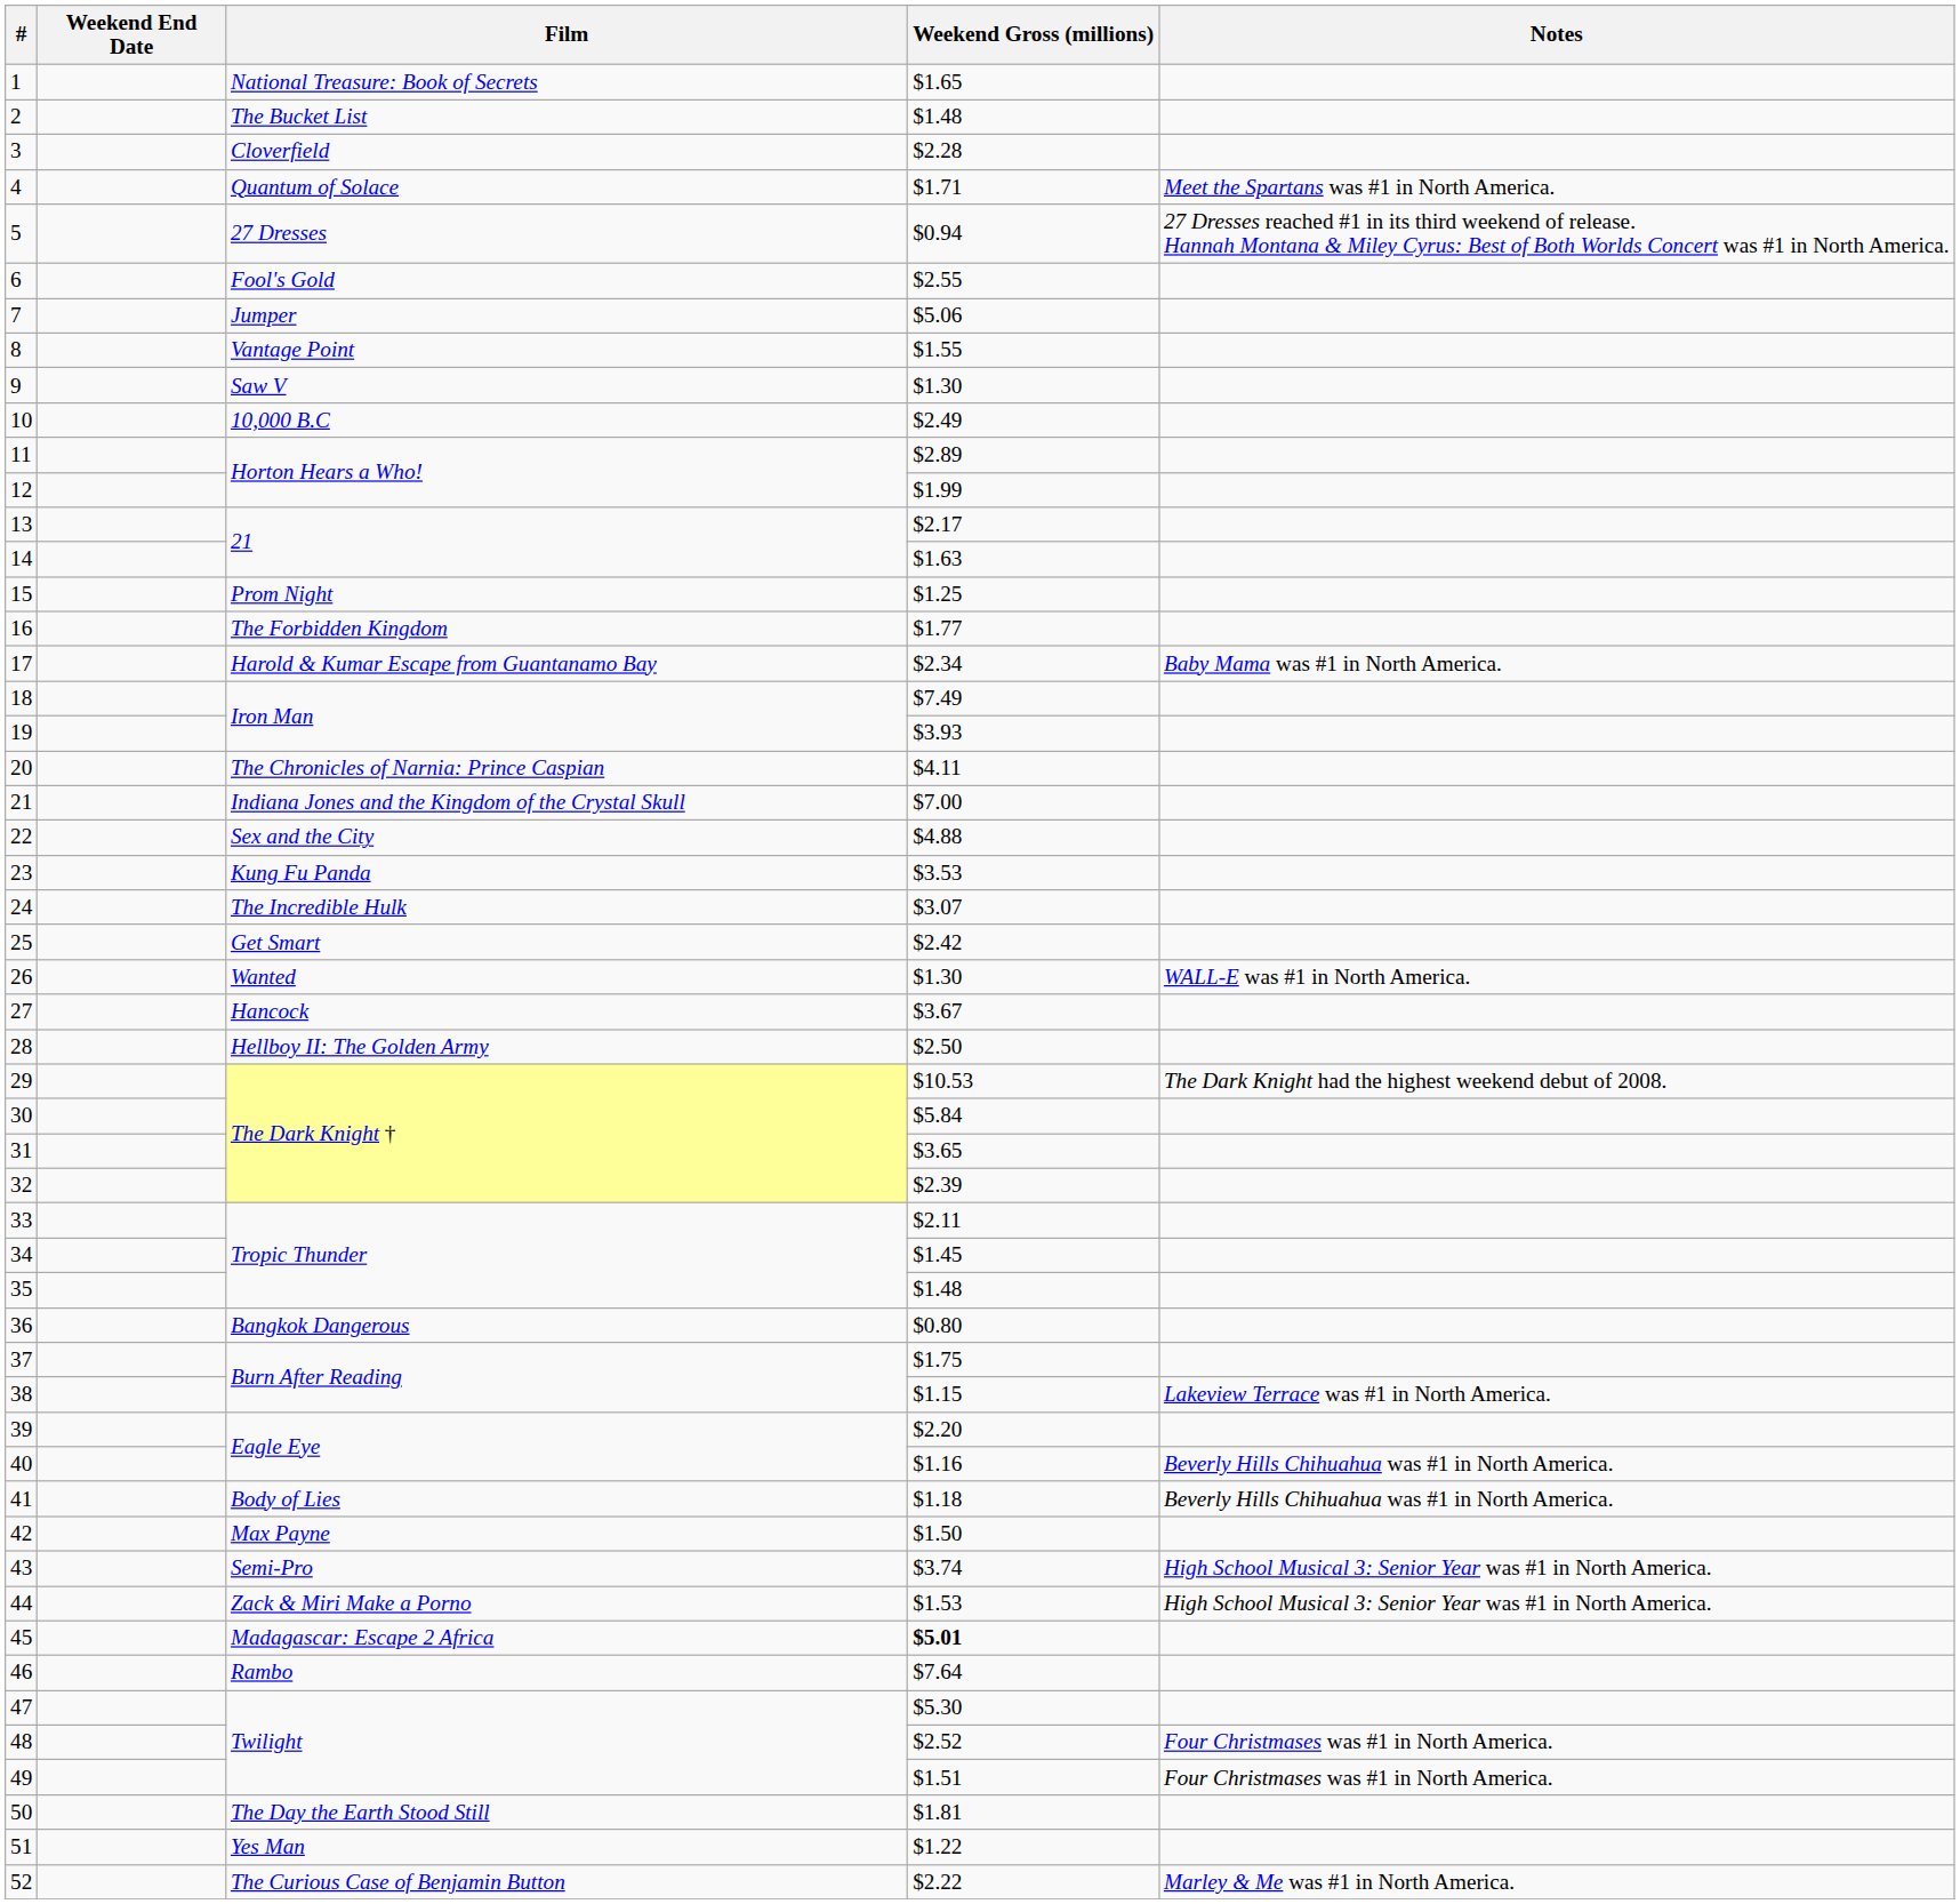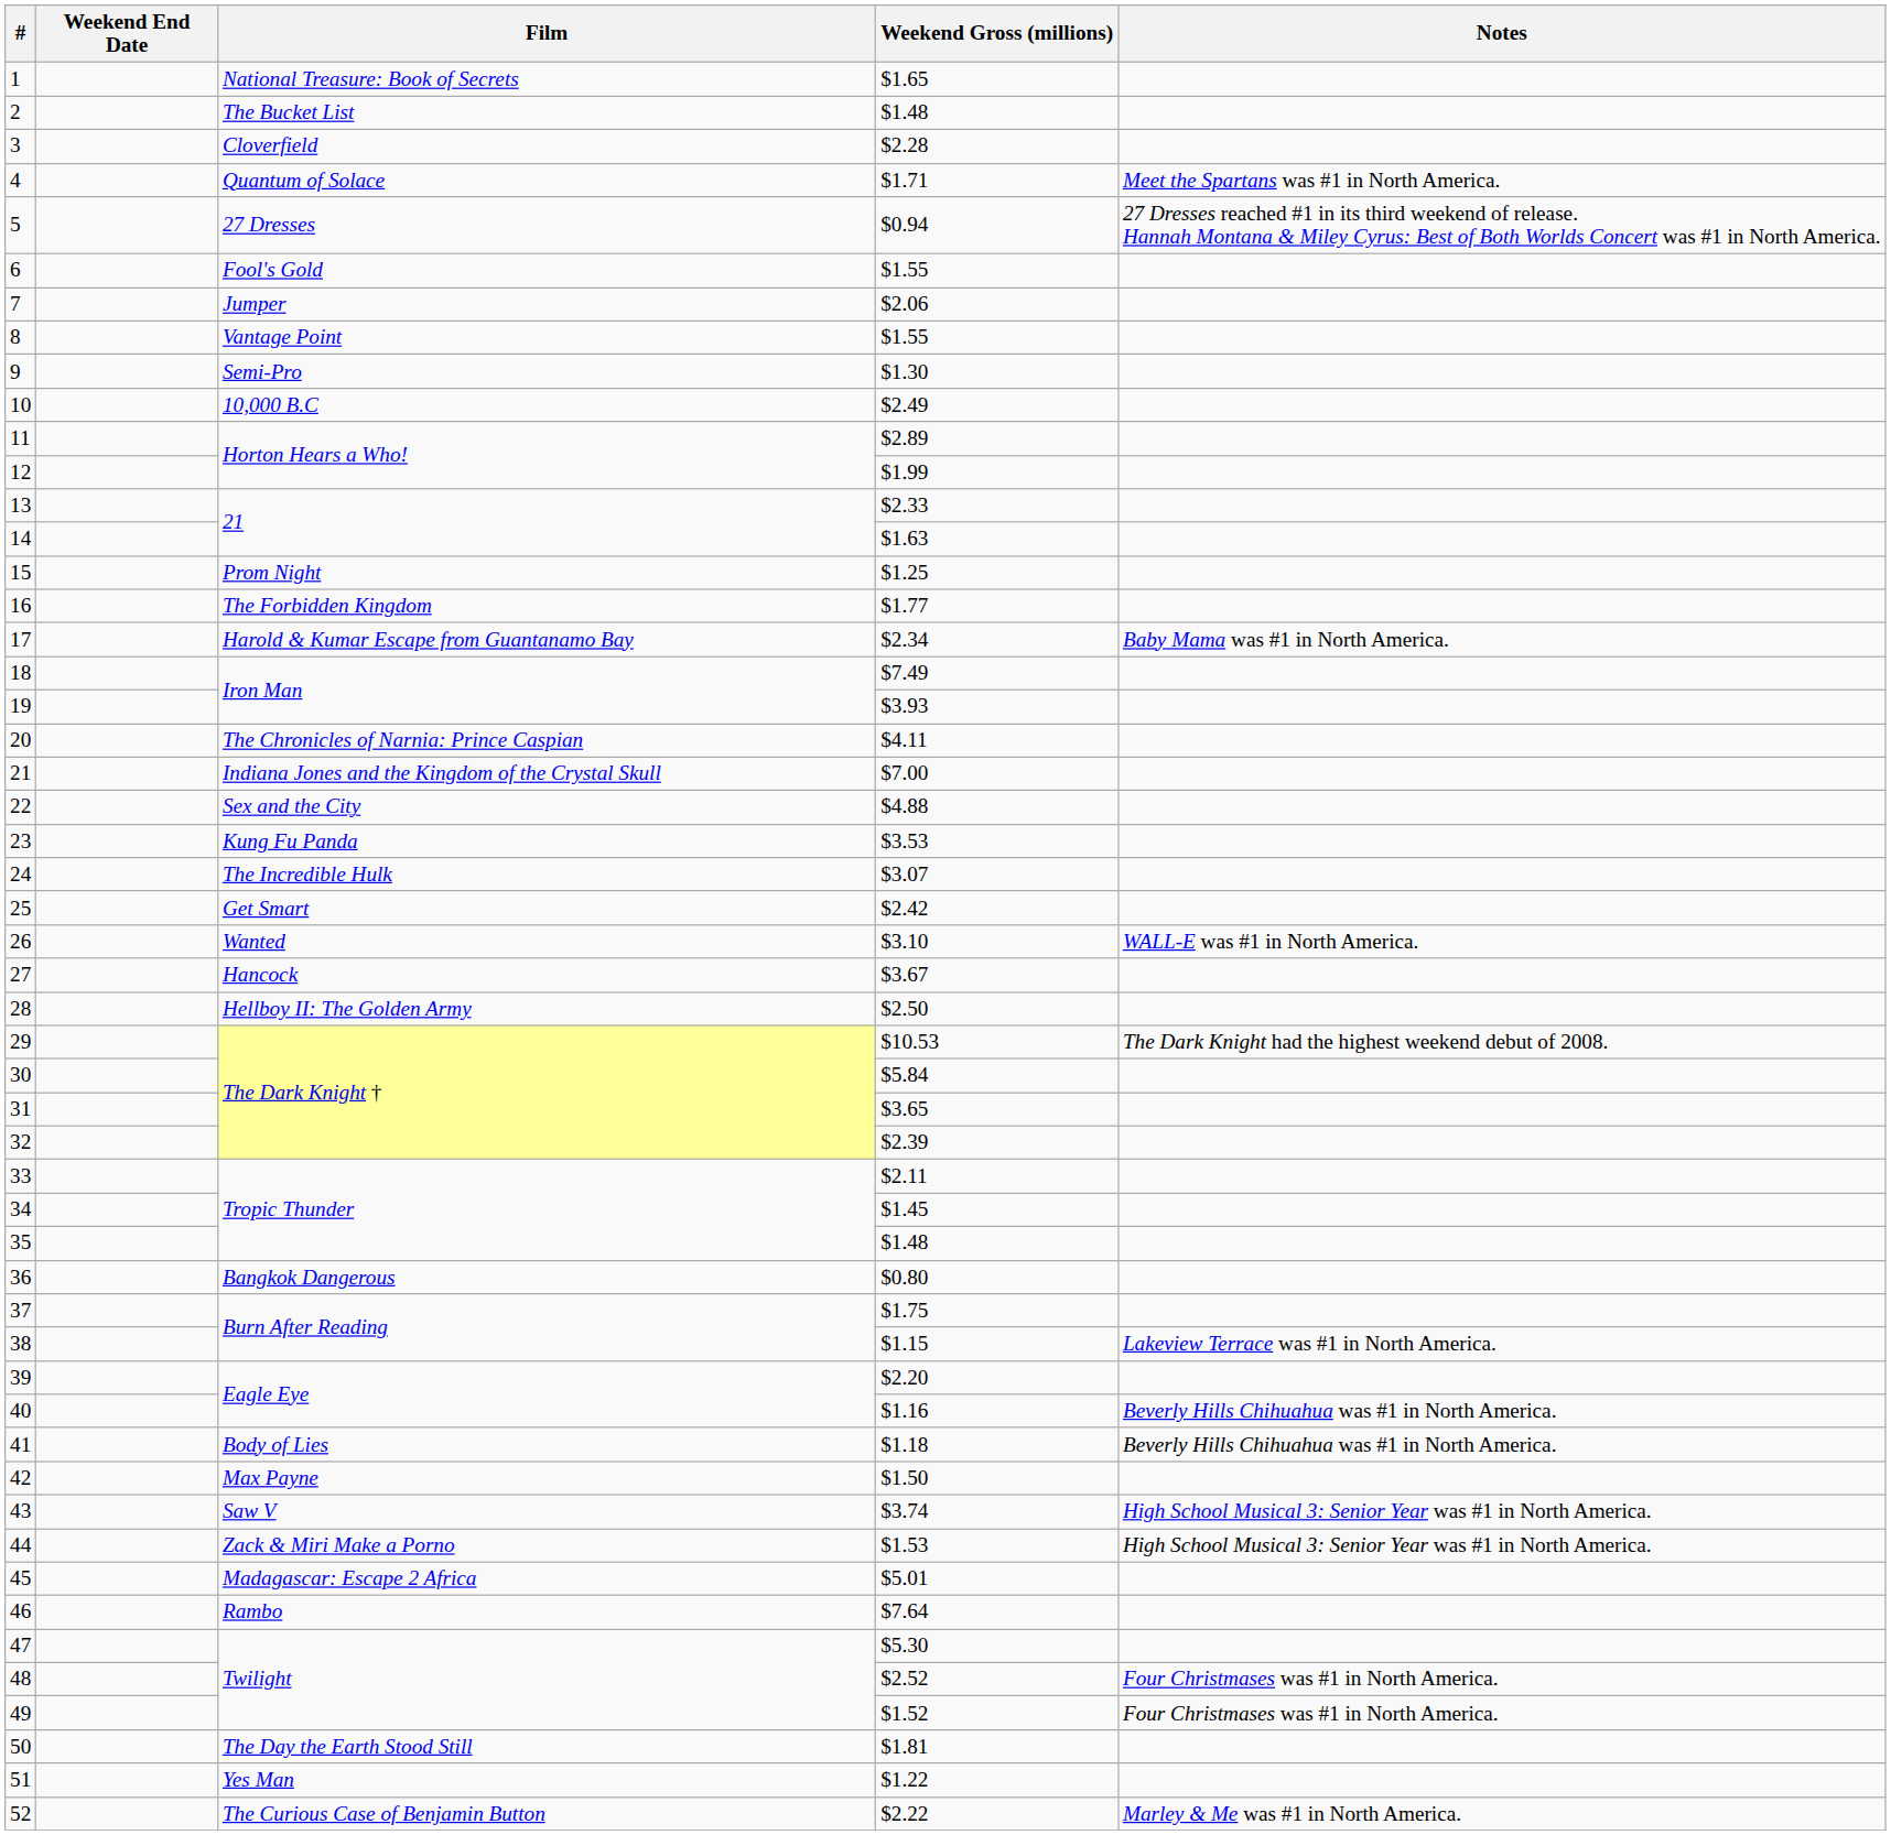 <table class="wikitable sortable">
 <tr>
 <th abbr="Week">#</th>
 <th abbr="Date" style="width:130px">Weekend End Date</th>
 <th width="35%">Film</th>
 <th abbr="Gross">Weekend Gross (millions)</th>
 <th>Notes</th>
 </tr>
 <tr>
 <td>1</td>
 <td></td>
 <td><em><a href='#'>National Treasure: Book of Secrets</a></em></td>
 <td>$1.65</td>
 <td></td>
 </tr>
 <tr>
 <td>2</td>
 <td></td>
 <td><em><a href='#'>The Bucket List</a></em></td>
 <td>$1.48</td>
 <td></td>
 </tr>
 <tr>
 <td>3</td>
 <td></td>
 <td><em><a href='#'>Cloverfield</a></em></td>
 <td>$2.28</td>
 <td></td>
 </tr>
 <tr>
 <td>4</td>
 <td></td>
 <td><em><a href='#'>Quantum of Solace</a></em></td>
 <td>$1.71</td>
 <td><em><a href='#'>Meet the Spartans</a></em> was #1 in North America.</td>
 </tr>
 <tr>
 <td>5</td>
 <td></td>
 <td><em><a href='#'>27 Dresses</a></em></td>
 <td>$0.94</td>
 <td><em>27 Dresses</em> reached #1 in its third weekend of release.<br><em><a href='#'>Hannah Montana & Miley Cyrus: Best of Both Worlds Concert</a></em> was #1 in North America.</td>
 </tr>
 <tr>
 <td>6</td>
 <td></td>
 <td><em><a href='#'>Fool's Gold</a></em></td>
-<td>$2.55</td>
+<td>$1.55</td>
 <td></td>
 </tr>
 <tr>
 <td>7</td>
 <td></td>
 <td><em><a href='#'>Jumper</a></em></td>
-<td>$5.06</td>
+<td>$2.06</td>
 <td></td>
 </tr>
 <tr>
 <td>8</td>
 <td></td>
 <td><em><a href='#'>Vantage Point</a></em></td>
 <td>$1.55</td>
 <td></td>
 </tr>
 <tr>
 <td>9</td>
 <td></td>
-<td><em><a href='#'>Saw V</a></em></td>
+<td><em><a href='#'>Semi-Pro</a></em></td>
 <td>$1.30</td>
 <td></td>
 </tr>
 <tr>
 <td>10</td>
 <td></td>
 <td><em><a href='#'>10,000 B.C</a></em></td>
 <td>$2.49</td>
 <td></td>
 </tr>
 <tr>
 <td>11</td>
 <td></td>
 <td rowspan="2"><em><a href='#'>Horton Hears a Who!</a></em></td>
 <td>$2.89</td>
 <td></td>
 </tr>
 <tr>
 <td>12</td>
 <td></td>
 <td>$1.99</td>
 <td></td>
 </tr>
 <tr>
 <td>13</td>
 <td></td>
 <td rowspan="2"><em><a href='#'>21</a></em></td>
-<td>$2.17</td>
+<td>$2.33</td>
 <td></td>
 </tr>
 <tr>
 <td>14</td>
 <td></td>
 <td>$1.63</td>
 <td></td>
 </tr>
 <tr>
 <td>15</td>
 <td></td>
 <td><em><a href='#'>Prom Night</a></em></td>
 <td>$1.25</td>
 <td></td>
 </tr>
 <tr>
 <td>16</td>
 <td></td>
 <td><em><a href='#'>The Forbidden Kingdom</a></em></td>
 <td>$1.77</td>
 <td></td>
 </tr>
 <tr>
 <td>17</td>
 <td></td>
 <td><em><a href='#'>Harold & Kumar Escape from Guantanamo Bay</a></em></td>
 <td>$2.34</td>
 <td><em><a href='#'>Baby Mama</a></em> was #1 in North America.</td>
 </tr>
 <tr>
 <td>18</td>
 <td></td>
 <td rowspan="2"><em><a href='#'>Iron Man</a></em></td>
 <td>$7.49</td>
 <td></td>
 </tr>
 <tr>
 <td>19</td>
 <td></td>
 <td>$3.93</td>
 <td></td>
 </tr>
 <tr>
 <td>20</td>
 <td></td>
 <td><em><a href='#'>The Chronicles of Narnia: Prince Caspian</a></em></td>
 <td>$4.11</td>
 <td></td>
 </tr>
 <tr>
 <td>21</td>
 <td></td>
 <td><em><a href='#'>Indiana Jones and the Kingdom of the Crystal Skull</a></em></td>
 <td>$7.00</td>
 <td></td>
 </tr>
 <tr>
 <td>22</td>
 <td></td>
 <td><em><a href='#'>Sex and the City</a></em></td>
 <td>$4.88</td>
 <td></td>
 </tr>
 <tr>
 <td>23</td>
 <td></td>
 <td><em><a href='#'>Kung Fu Panda</a></em></td>
 <td>$3.53</td>
 <td></td>
 </tr>
 <tr>
 <td>24</td>
 <td></td>
 <td><em><a href='#'>The Incredible Hulk</a></em></td>
 <td>$3.07</td>
 <td></td>
 </tr>
 <tr>
 <td>25</td>
 <td></td>
 <td><em><a href='#'>Get Smart</a></em></td>
 <td>$2.42</td>
 <td></td>
 </tr>
 <tr>
 <td>26</td>
 <td></td>
 <td><em><a href='#'>Wanted</a></em></td>
-<td>$1.30</td>
+<td>$3.10</td>
 <td><em><a href='#'>WALL-E</a></em> was #1 in North America.</td>
 </tr>
 <tr>
 <td>27</td>
 <td></td>
 <td><em><a href='#'>Hancock</a></em></td>
 <td>$3.67</td>
 <td></td>
 </tr>
 <tr>
 <td>28</td>
 <td></td>
 <td><em><a href='#'>Hellboy II: The Golden Army</a></em></td>
 <td>$2.50</td>
 <td></td>
 </tr>
 <tr>
 <td>29</td>
 <td></td>
 <td rowspan="4" style="background-color:#FFFF99"><em><a href='#'>The Dark Knight</a></em> †</td>
 <td>$10.53</td>
 <td><em>The Dark Knight</em> had the highest weekend debut of 2008.</td>
 </tr>
 <tr>
 <td>30</td>
 <td></td>
 <td>$5.84</td>
 <td></td>
 </tr>
 <tr>
 <td>31</td>
 <td></td>
 <td>$3.65</td>
 <td></td>
 </tr>
 <tr>
 <td>32</td>
 <td></td>
 <td>$2.39</td>
 <td></td>
 </tr>
 <tr>
 <td>33</td>
 <td></td>
 <td rowspan="3"><em><a href='#'>Tropic Thunder</a></em></td>
 <td>$2.11</td>
 <td></td>
 </tr>
 <tr>
 <td>34</td>
 <td></td>
 <td>$1.45</td>
 <td></td>
 </tr>
 <tr>
 <td>35</td>
 <td></td>
 <td>$1.48</td>
 <td></td>
 </tr>
 <tr>
 <td>36</td>
 <td></td>
 <td><em><a href='#'>Bangkok Dangerous</a></em></td>
 <td>$0.80</td>
 <td></td>
 </tr>
 <tr>
 <td>37</td>
 <td></td>
 <td rowspan="2"><em><a href='#'>Burn After Reading</a></em></td>
 <td>$1.75</td>
 <td></td>
 </tr>
 <tr>
 <td>38</td>
 <td></td>
 <td>$1.15</td>
 <td><em><a href='#'>Lakeview Terrace</a></em> was #1 in North America.</td>
 </tr>
 <tr>
 <td>39</td>
 <td></td>
 <td rowspan="2"><em><a href='#'>Eagle Eye</a></em></td>
 <td>$2.20</td>
 <td></td>
 </tr>
 <tr>
 <td>40</td>
 <td></td>
 <td>$1.16</td>
 <td><em><a href='#'>Beverly Hills Chihuahua</a></em> was #1 in North America.</td>
 </tr>
 <tr>
 <td>41</td>
 <td></td>
 <td><em><a href='#'>Body of Lies</a></em></td>
 <td>$1.18</td>
 <td><em>Beverly Hills Chihuahua</em> was #1 in North America.</td>
 </tr>
 <tr>
 <td>42</td>
 <td></td>
 <td><em><a href='#'>Max Payne</a></em></td>
 <td>$1.50</td>
 <td></td>
 </tr>
 <tr>
 <td>43</td>
 <td></td>
-<td><em><a href='#'>Semi-Pro</a></em></td>
+<td><em><a href='#'>Saw V</a></em></td>
 <td>$3.74</td>
 <td><em><a href='#'>High School Musical 3: Senior Year</a></em> was #1 in North America.</td>
 </tr>
 <tr>
 <td>44</td>
 <td></td>
 <td><em><a href='#'>Zack & Miri Make a Porno</a></em></td>
 <td>$1.53</td>
 <td><em>High School Musical 3: Senior Year</em> was #1 in North America.</td>
 </tr>
 <tr>
 <td>45</td>
 <td></td>
 <td><em><a href='#'>Madagascar: Escape 2 Africa</a></em></td>
-<td><strong>$5.01</strong></td>
+<td>$5.01</td>
 <td></td>
 </tr>
 <tr>
 <td>46</td>
 <td></td>
 <td><em><a href='#'>Rambo</a></em></td>
 <td>$7.64</td>
 <td></td>
 </tr>
 <tr>
 <td>47</td>
 <td></td>
 <td rowspan="3"><em><a href='#'>Twilight</a></em></td>
 <td>$5.30</td>
 <td></td>
 </tr>
 <tr>
 <td>48</td>
 <td></td>
 <td>$2.52</td>
 <td><em><a href='#'>Four Christmases</a></em> was #1 in North America.</td>
 </tr>
 <tr>
 <td>49</td>
 <td></td>
-<td>$1.51</td>
+<td>$1.52</td>
 <td><em>Four Christmases</em> was #1 in North America.</td>
 </tr>
 <tr>
 <td>50</td>
 <td></td>
 <td><em><a href='#'>The Day the Earth Stood Still</a></em></td>
 <td>$1.81</td>
 <td></td>
 </tr>
 <tr>
 <td>51</td>
 <td></td>
 <td><em><a href='#'>Yes Man</a></em></td>
 <td>$1.22</td>
 <td></td>
 </tr>
 <tr>
 <td>52</td>
 <td></td>
 <td><em><a href='#'>The Curious Case of Benjamin Button</a></em></td>
 <td>$2.22</td>
 <td><em><a href='#'>Marley & Me</a></em> was #1 in North America.</td>
 </tr>
 </table>
